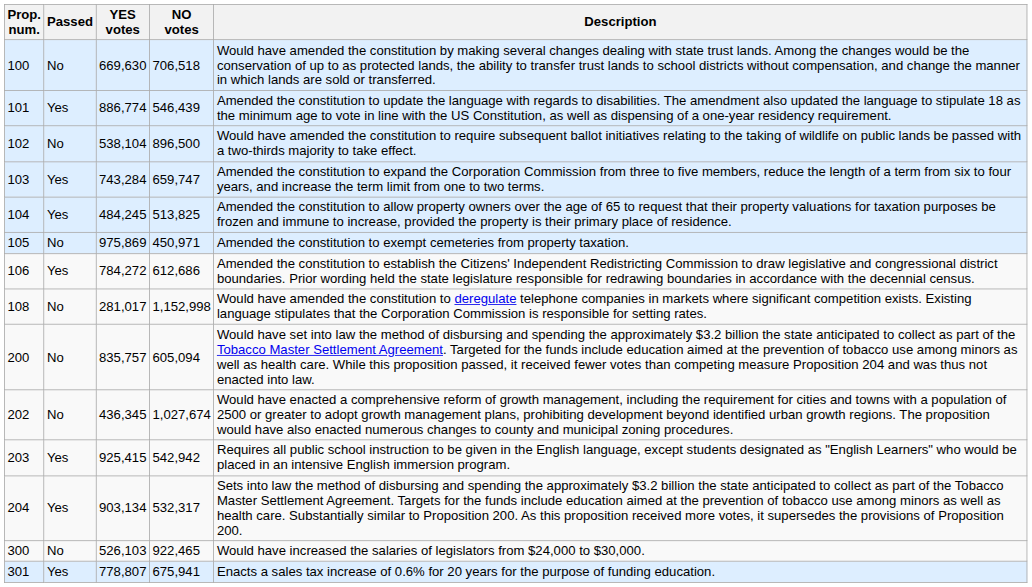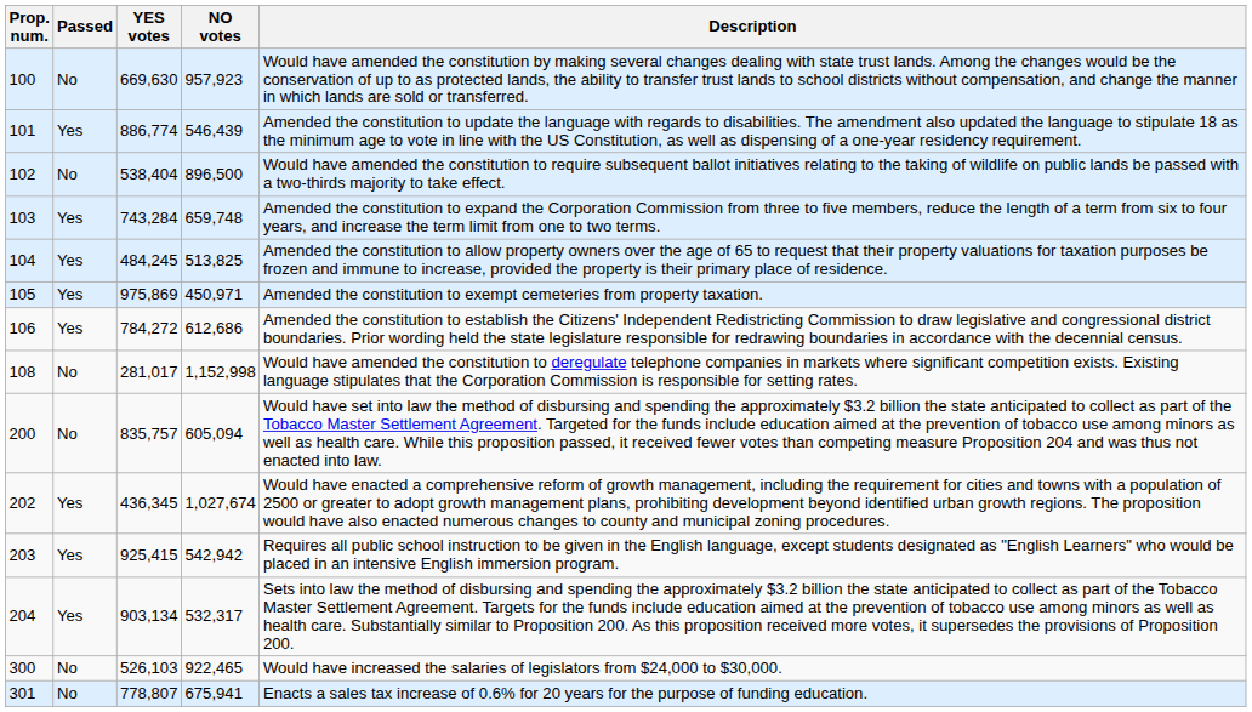 <table class="wikitable sortable">
 <tr>
 <th>Prop.<br>num.</th>
 <th>Passed</th>
 <th>YES<br>votes</th>
 <th>NO<br>votes</th>
 <th>Description</th>
 </tr>
 <tr bgcolor=#ddeeff>
 <td>100</td>
 <td> No</td>
 <td>669,630</td>
-<td>706,518</td>
+<td>957,923</td>
 <td>Would have amended the constitution by making several changes dealing with state trust lands.  Among the changes would be the conservation of up to  as protected lands, the ability to transfer trust lands to school districts without compensation, and change the manner in which lands are sold or transferred.</td>
 </tr>
 <tr bgcolor=#ddeeff>
 <td>101</td>
 <td> Yes</td>
 <td>886,774</td>
 <td>546,439</td>
 <td>Amended the constitution to update the language with regards to disabilities.  The amendment also updated the language to stipulate 18 as the minimum age to vote in line with the US Constitution, as well as dispensing of a one-year residency requirement.</td>
 </tr>
 <tr bgcolor=#ddeeff>
 <td>102</td>
 <td> No</td>
-<td>538,104</td>
+<td>538,404</td>
 <td>896,500</td>
 <td>Would have amended the constitution to require subsequent ballot initiatives relating to the taking of wildlife on public lands be passed with a two-thirds majority to take effect.</td>
 </tr>
 <tr bgcolor=#ddeeff>
 <td>103</td>
 <td> Yes</td>
 <td>743,284</td>
-<td>659,747</td>
+<td>659,748</td>
 <td>Amended the constitution to expand the Corporation Commission from three to five members, reduce the length of a term from six to four years, and increase the term limit from one to two terms.</td>
 </tr>
 <tr bgcolor=#ddeeff>
 <td>104</td>
 <td> Yes</td>
 <td>484,245</td>
 <td>513,825</td>
 <td>Amended the constitution to allow property owners over the age of 65 to request that their property valuations for taxation purposes be frozen and immune to increase, provided the property is their primary place of residence.</td>
 </tr>
 <tr bgcolor=#ddeeff>
 <td>105</td>
-<td> No</td>
+<td> Yes</td>
 <td>975,869</td>
 <td>450,971</td>
 <td>Amended the constitution to exempt cemeteries from property taxation.</td>
 </tr>
 <tr>
 <td>106</td>
 <td> Yes</td>
 <td>784,272</td>
 <td>612,686</td>
 <td>Amended the constitution to establish the Citizens' Independent Redistricting Commission to draw legislative and congressional district boundaries.  Prior wording held the state legislature responsible for redrawing boundaries in accordance with the decennial census.</td>
 </tr>
 <tr>
 <td>108</td>
 <td> No</td>
 <td>281,017</td>
 <td>1,152,998</td>
 <td>Would have amended the constitution to <a href='#'>deregulate</a> telephone companies in markets where significant competition exists.  Existing language stipulates that the Corporation Commission is responsible for setting rates.</td>
 </tr>
 <tr>
 <td>200</td>
 <td> No</td>
 <td>835,757</td>
 <td>605,094</td>
 <td>Would have set into law the method of disbursing and spending the approximately $3.2 billion the state anticipated to collect as part of the <a href='#'>Tobacco Master Settlement Agreement</a>.  Targeted for the funds include education aimed at the prevention of tobacco use among minors as well as health care.  While this proposition passed, it received fewer votes than competing measure Proposition 204 and was thus not enacted into law.</td>
 </tr>
 <tr>
 <td>202</td>
-<td> No</td>
+<td> Yes</td>
 <td>436,345</td>
 <td>1,027,674</td>
 <td>Would have enacted a comprehensive reform of growth management, including the requirement for cities and towns with a population of 2500 or greater to adopt growth management plans, prohibiting development beyond identified urban growth regions.  The proposition would have also enacted numerous changes to county and municipal zoning procedures.</td>
 </tr>
 <tr>
 <td>203</td>
 <td> Yes</td>
 <td>925,415</td>
 <td>542,942</td>
 <td>Requires all public school instruction to be given in the English language, except students designated as "English Learners" who would be placed in an intensive English immersion program.</td>
 </tr>
 <tr>
 <td>204</td>
 <td> Yes</td>
 <td>903,134</td>
 <td>532,317</td>
 <td>Sets into law the method of disbursing and spending the approximately $3.2 billion the state anticipated to collect as part of the Tobacco Master Settlement Agreement.  Targets for the funds include education aimed at the prevention of tobacco use among minors as well as health care.  Substantially similar to Proposition 200.  As this proposition received more votes, it supersedes the provisions of Proposition 200.</td>
 </tr>
 <tr>
 <td>300</td>
 <td> No</td>
 <td>526,103</td>
 <td>922,465</td>
 <td>Would have increased the salaries of legislators from $24,000 to $30,000.</td>
 </tr>
 <tr bgcolor=#ddeeff>
 <td>301</td>
-<td> Yes</td>
+<td> No</td>
 <td>778,807</td>
 <td>675,941</td>
 <td>Enacts a sales tax increase of 0.6% for 20 years for the purpose of funding education.</td>
 </tr>
 </table>
